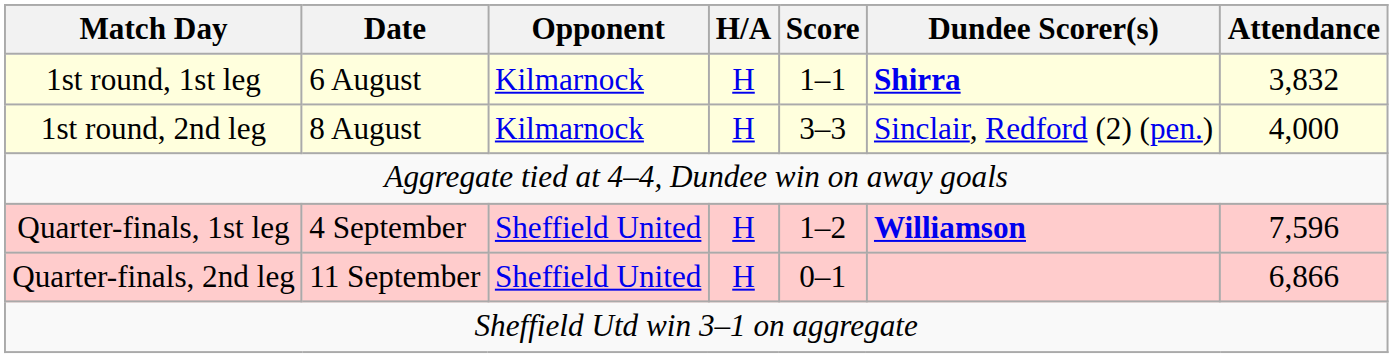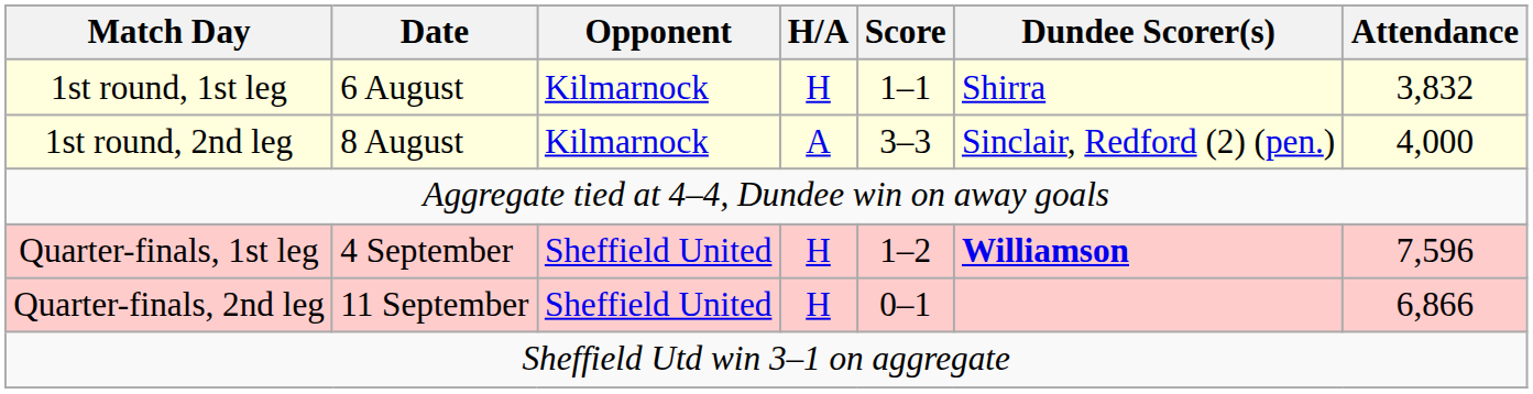 <table class="wikitable" style="text-align:center">
 <tr>
 <th>Match Day</th>
 <th>Date</th>
 <th>Opponent</th>
 <th>H/A</th>
 <th>Score</th>
 <th>Dundee Scorer(s)</th>
 <th>Attendance</th>
 </tr>
 <tr bgcolor="#FFFFDD">
 <td>1st round, 1st leg</td>
 <td align="left">6 August</td>
 <td align="left"><a href='#'>Kilmarnock</a></td>
 <td><a href='#'>H</a></td>
 <td>1–1</td>
-<td align="left"><strong><a href='#'>Shirra</a></strong></td>
+<td align="left"><a href='#'>Shirra</a></td>
 <td>3,832</td>
 </tr>
 <tr bgcolor="#FFFFDD">
 <td>1st round, 2nd leg</td>
 <td align="left">8 August</td>
 <td align="left"><a href='#'>Kilmarnock</a></td>
-<td><a href='#'>H</a></td>
+<td><a href='#'>A</a></td>
 <td>3–3</td>
 <td align="left"><a href='#'>Sinclair</a>, <a href='#'>Redford</a> (2) (<a href='#'>pen.</a>)</td>
 <td>4,000</td>
 </tr>
 <tr>
 <td colspan="7"><em>Aggregate tied at 4–4, Dundee win on away goals</em></td>
 </tr>
 <tr bgcolor="#FFCCCC">
 <td>Quarter-finals, 1st leg</td>
 <td align="left">4 September</td>
 <td align="left"> <a href='#'>Sheffield United</a></td>
 <td><a href='#'>H</a></td>
 <td>1–2</td>
 <td align="left"><strong><a href='#'>Williamson</a></strong></td>
 <td>7,596</td>
 </tr>
 <tr bgcolor="#FFCCCC">
 <td>Quarter-finals, 2nd leg</td>
 <td align="left">11 September</td>
 <td align="left"> <a href='#'>Sheffield United</a></td>
 <td><a href='#'>H</a></td>
 <td>0–1</td>
 <td align="left"></td>
 <td>6,866</td>
 </tr>
 <tr>
 <td colspan="7"><em>Sheffield Utd win 3–1 on aggregate</em></td>
 </tr>
 </table>
